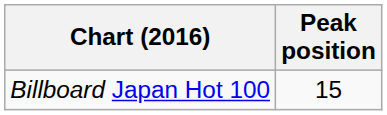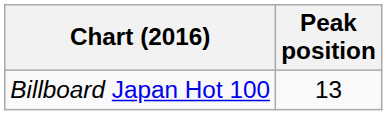 <table class="wikitable sortable">
 <tr>
 <th>Chart (2016)</th>
 <th>Peak<br>position</th>
 </tr>
 <tr>
 <td><em>Billboard</em> <a href='#'>Japan Hot 100</a></td>
-<td align="center">15</td>
+<td align="center">13</td>
 </tr>
 </table>
